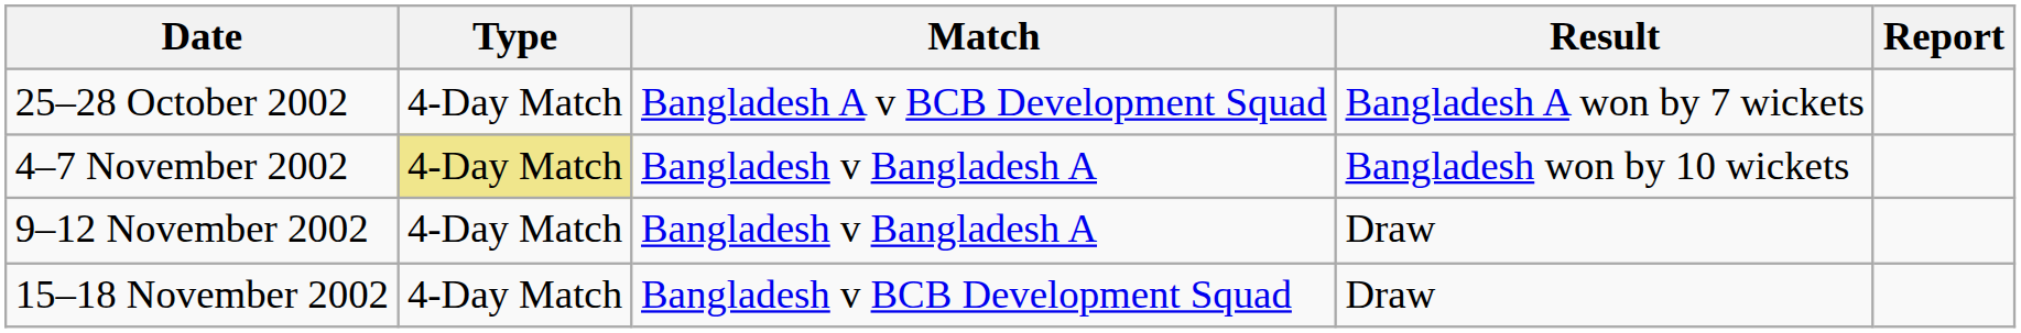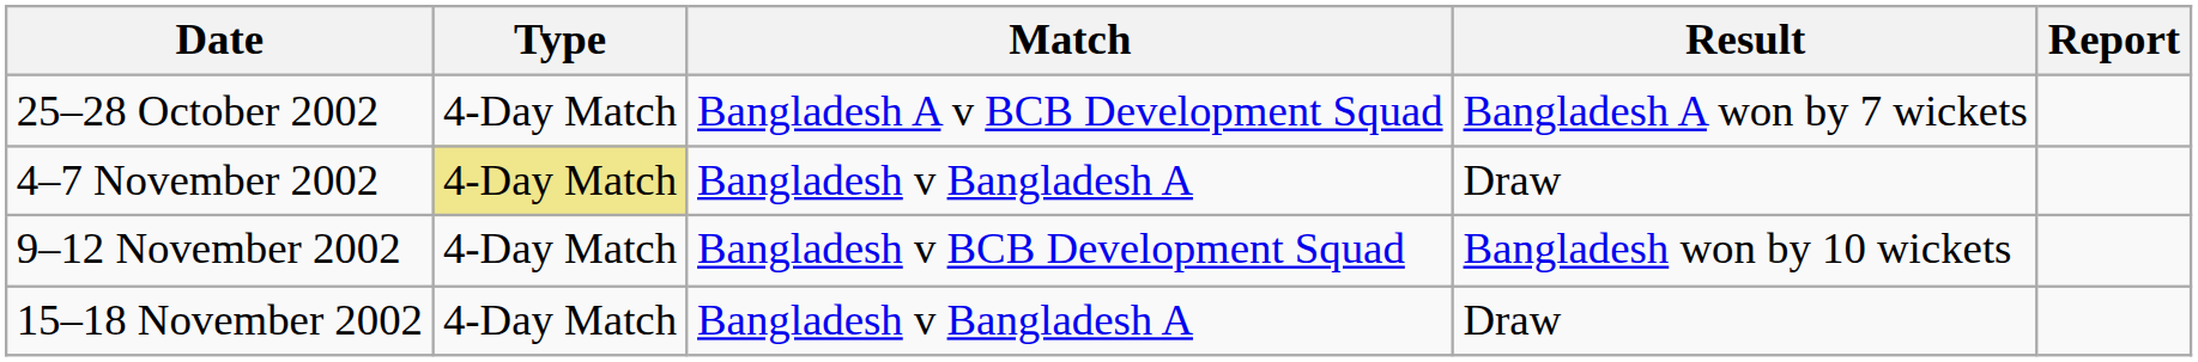 <table class="wikitable">
 <tr>
 <th>Date</th>
 <th>Type</th>
 <th>Match</th>
 <th>Result</th>
 <th>Report</th>
 </tr>
 <tr>
 <td>25–28 October 2002</td>
 <td>4-Day Match</td>
 <td><a href='#'>Bangladesh A</a> v <a href='#'>BCB Development Squad</a></td>
 <td><a href='#'>Bangladesh A</a> won by 7 wickets</td>
 <td></td>
 </tr>
 <tr>
 <td>4–7 November 2002</td>
 <td style="background: khaki;">4-Day Match</td>
 <td><a href='#'>Bangladesh</a> v <a href='#'>Bangladesh A</a></td>
-<td><a href='#'>Bangladesh</a> won by 10 wickets</td>
+<td>Draw</td>
 <td></td>
 </tr>
 <tr>
 <td>9–12 November 2002</td>
 <td>4-Day Match</td>
-<td><a href='#'>Bangladesh</a> v <a href='#'>Bangladesh A</a></td>
-<td>Draw</td>
+<td><a href='#'>Bangladesh</a> v <a href='#'>BCB Development Squad</a></td>
+<td><a href='#'>Bangladesh</a> won by 10 wickets</td>
 <td></td>
 </tr>
 <tr>
 <td>15–18 November 2002</td>
 <td>4-Day Match</td>
-<td><a href='#'>Bangladesh</a> v <a href='#'>BCB Development Squad</a></td>
+<td><a href='#'>Bangladesh</a> v <a href='#'>Bangladesh A</a></td>
 <td>Draw</td>
 <td></td>
 </tr>
 </table>
